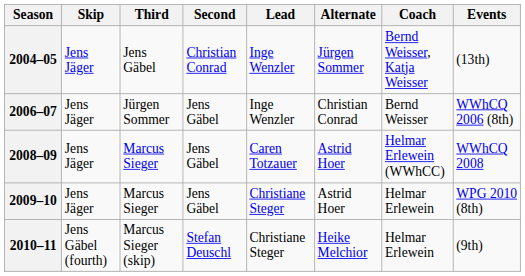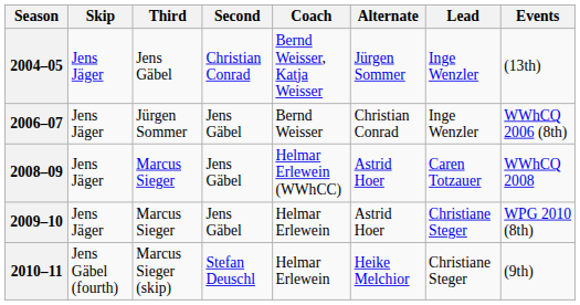 <table class="wikitable">
 <tr>
 <th scope="col" width=60>Season</th>
 <th scope="col">Skip</th>
 <th scope="col">Third</th>
 <th scope="col">Second</th>
+<th scope="col">Coach</th>
+<th scope="col">Alternate</th>
 <th scope="col">Lead</th>
-<th scope="col">Alternate</th>
-<th scope="col">Coach</th>
 <th scope="col">Events</th>
 </tr>
 <tr>
 <th scope="row">2004–05</th>
 <td><a href='#'>Jens Jäger</a></td>
 <td>Jens Gäbel</td>
 <td><a href='#'>Christian Conrad</a></td>
+<td><a href='#'>Bernd Weisser</a>,<br><a href='#'>Katja Weisser</a></td>
+<td><a href='#'>Jürgen Sommer</a></td>
 <td><a href='#'>Inge Wenzler</a></td>
-<td><a href='#'>Jürgen Sommer</a></td>
-<td><a href='#'>Bernd Weisser</a>,<br><a href='#'>Katja Weisser</a></td>
 <td> (13th)</td>
 </tr>
 <tr>
 <th scope="row">2006–07</th>
 <td>Jens Jäger</td>
 <td>Jürgen Sommer</td>
 <td>Jens Gäbel</td>
+<td>Bernd Weisser</td>
+<td>Christian Conrad</td>
 <td>Inge Wenzler</td>
-<td>Christian Conrad</td>
-<td>Bernd Weisser</td>
 <td><a href='#'>WWhCQ 2006</a> (8th)</td>
 </tr>
 <tr>
 <th scope="row">2008–09</th>
 <td>Jens Jäger</td>
 <td><a href='#'>Marcus Sieger</a></td>
 <td>Jens Gäbel</td>
+<td><a href='#'>Helmar Erlewein</a><br>(WWhCC)</td>
+<td><a href='#'>Astrid Hoer</a></td>
 <td><a href='#'>Caren Totzauer</a></td>
-<td><a href='#'>Astrid Hoer</a></td>
-<td><a href='#'>Helmar Erlewein</a><br>(WWhCC)</td>
 <td><a href='#'>WWhCQ 2008</a> <br> </td>
 </tr>
 <tr>
 <th scope="row">2009–10</th>
 <td>Jens Jäger</td>
 <td>Marcus Sieger</td>
 <td>Jens Gäbel</td>
+<td>Helmar Erlewein</td>
+<td>Astrid Hoer</td>
 <td><a href='#'>Christiane Steger</a></td>
-<td>Astrid Hoer</td>
-<td>Helmar Erlewein</td>
 <td><a href='#'>WPG 2010</a> (8th)</td>
 </tr>
 <tr>
 <th scope="row">2010–11</th>
 <td>Jens Gäbel (fourth)</td>
 <td>Marcus Sieger (skip)</td>
 <td><a href='#'>Stefan Deuschl</a></td>
+<td>Helmar Erlewein</td>
+<td><a href='#'>Heike Melchior</a></td>
 <td>Christiane Steger</td>
-<td><a href='#'>Heike Melchior</a></td>
-<td>Helmar Erlewein</td>
 <td> (9th)</td>
 </tr>
 </table>
